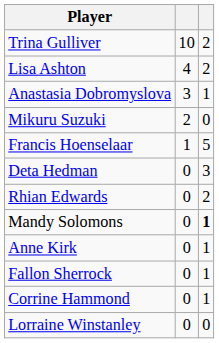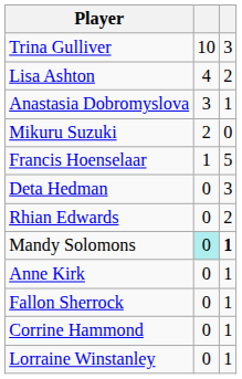 <table class="wikitable sortable">
 <tr>
 <th>Player</th>
 <th></th>
 <th></th>
 </tr>
 <tr>
 <td> <a href='#'>Trina Gulliver</a></td>
 <td align="center">10</td>
-<td align="center">2</td>
+<td align="center">3</td>
 </tr>
 <tr>
 <td> <a href='#'>Lisa Ashton</a></td>
 <td align="center">4</td>
 <td align="center">2</td>
 </tr>
 <tr>
 <td> <a href='#'>Anastasia Dobromyslova</a></td>
 <td align="center">3</td>
 <td align="center">1</td>
 </tr>
 <tr>
 <td> <a href='#'>Mikuru Suzuki</a></td>
 <td align="center">2</td>
 <td align="center">0</td>
 </tr>
 <tr>
 <td> <a href='#'>Francis Hoenselaar</a></td>
 <td align="center">1</td>
 <td align="center">5</td>
 </tr>
 <tr>
 <td> <a href='#'>Deta Hedman</a></td>
 <td align="center">0</td>
 <td align="center">3</td>
 </tr>
 <tr>
 <td> <a href='#'>Rhian Edwards</a></td>
 <td align="center">0</td>
 <td align="center">2</td>
 </tr>
 <tr>
 <td> Mandy Solomons</td>
-<td align="center">0</td>
+<td align="center" style="background: paleturquoise;">0</td>
 <td align="center"><strong>1</strong></td>
 </tr>
 <tr>
 <td> <a href='#'>Anne Kirk</a></td>
 <td align="center">0</td>
 <td align="center">1</td>
 </tr>
 <tr>
 <td> <a href='#'>Fallon Sherrock</a></td>
 <td align="center">0</td>
 <td align="center">1</td>
 </tr>
 <tr>
 <td> <a href='#'>Corrine Hammond</a></td>
 <td align="center">0</td>
 <td align="center">1</td>
 </tr>
 <tr>
 <td> <a href='#'>Lorraine Winstanley</a></td>
 <td align="center">0</td>
-<td align="center">0</td>
+<td align="center">1</td>
 </tr>
 </table>
